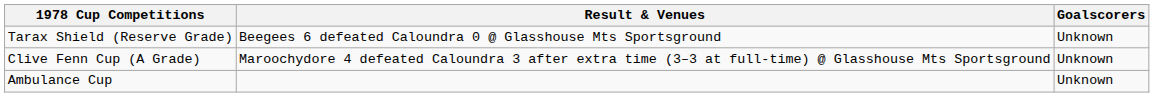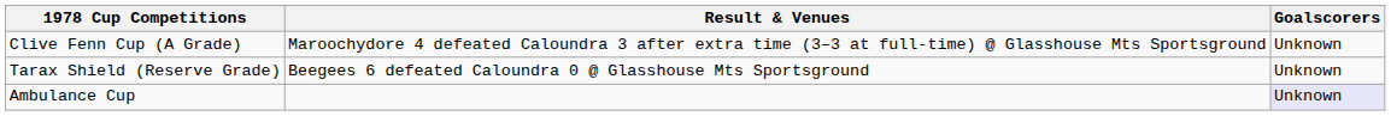 <table class="wikitable">
 <tr>
 <th>1978 Cup Competitions</th>
 <th>Result & Venues</th>
 <th>Goalscorers</th>
 </tr>
 <tr>
+<td>Clive Fenn Cup (A Grade)</td>
+<td>Maroochydore 4 defeated Caloundra 3 after extra time (3–3 at full-time) @ Glasshouse Mts Sportsground</td>
+<td>Unknown</td>
+</tr>
+<tr>
 <td>Tarax Shield (Reserve Grade)</td>
 <td>Beegees 6 defeated Caloundra 0 @ Glasshouse Mts Sportsground</td>
 <td>Unknown</td>
 </tr>
 <tr>
-<td>Clive Fenn Cup (A Grade)</td>
-<td>Maroochydore 4 defeated Caloundra 3 after extra time (3–3 at full-time) @ Glasshouse Mts Sportsground</td>
-<td>Unknown</td>
-</tr>
-<tr>
 <td>Ambulance Cup</td>
 <td></td>
-<td>Unknown</td>
+<td style="background: lavender;">Unknown</td>
 </tr>
 </table>
